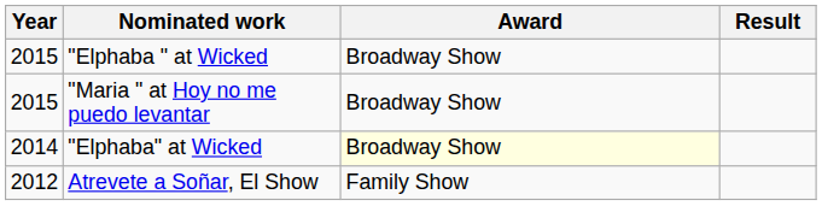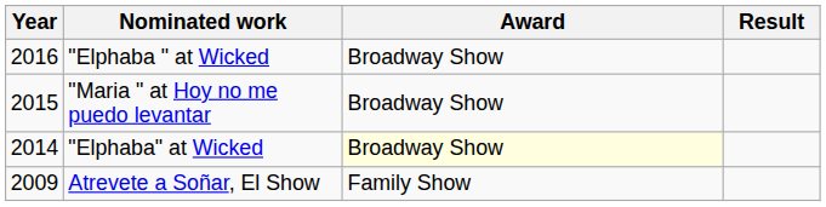 <table class="wikitable">
 <tr>
 <th>Year</th>
 <th width="200">Nominated work</th>
 <th width="275">Award</th>
 <th width="65">Result</th>
 </tr>
 <tr>
-<td>2015</td>
+<td>2016</td>
 <td>"Elphaba " at <a href='#'>Wicked</a></td>
 <td>Broadway Show</td>
 <td></td>
 </tr>
 <tr>
 <td>2015</td>
 <td>"Maria " at <a href='#'>Hoy no me puedo levantar</a></td>
 <td>Broadway Show</td>
 <td></td>
 </tr>
 <tr>
 <td>2014</td>
 <td>"Elphaba" at <a href='#'>Wicked</a></td>
 <td style="background: lightyellow;">Broadway Show</td>
 <td></td>
 </tr>
 <tr>
-<td>2012</td>
+<td>2009</td>
 <td><a href='#'>Atrevete a Soñar</a>, El Show</td>
 <td>Family Show</td>
 <td></td>
 </tr>
 </table>
